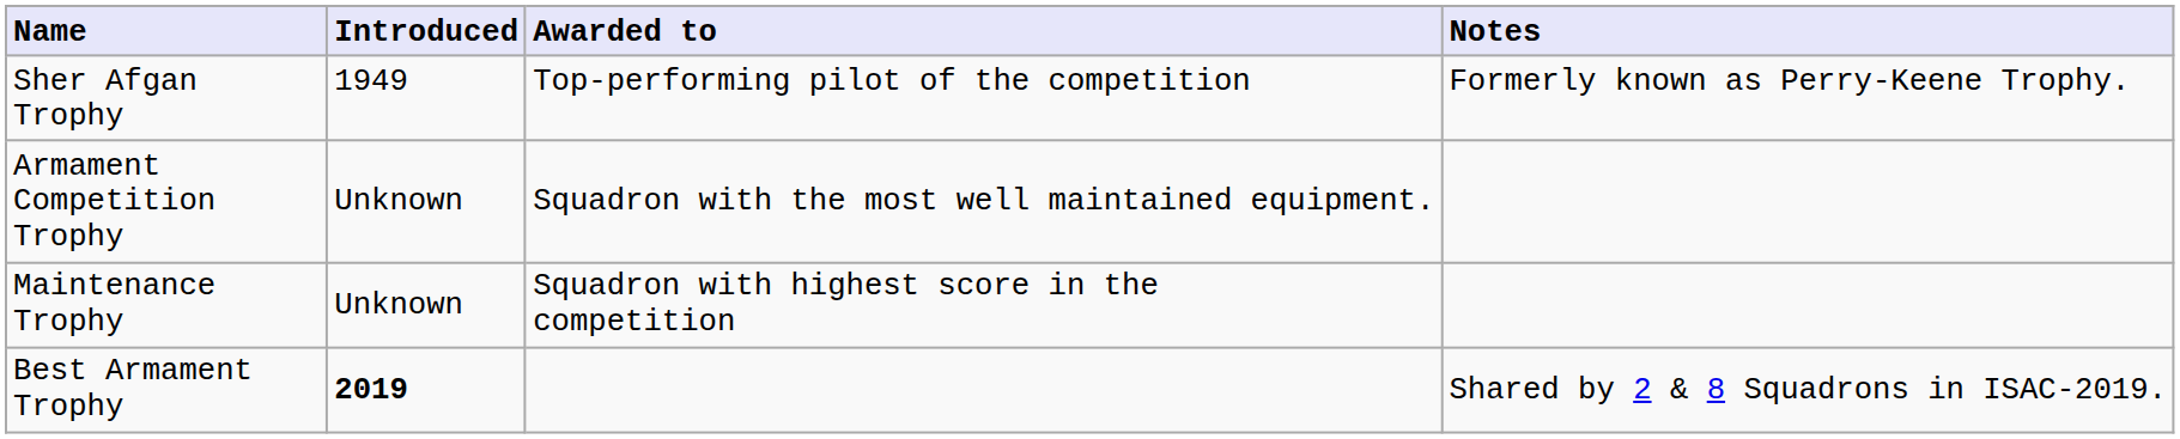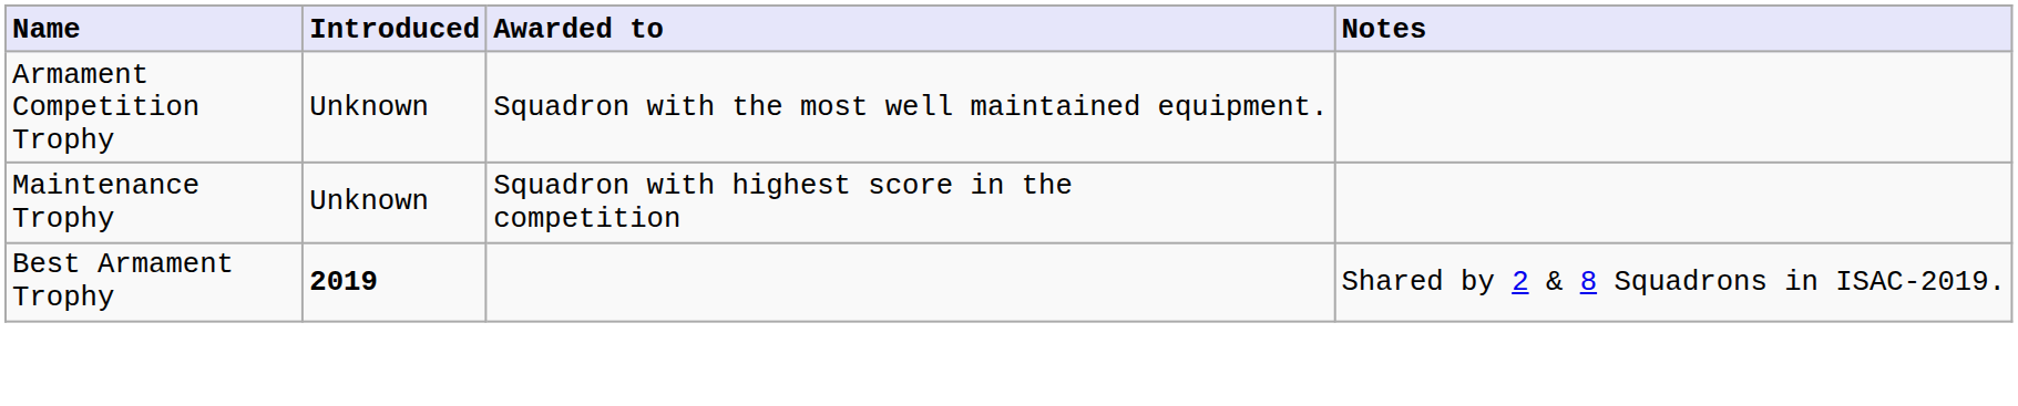 <table class="wikitable">
 <tr>
 <th style="text-align: left; background: lavender;" width="130">Name</th>
 <th style="text-align: left; background: lavender;" width=" ">Introduced</th>
 <th style="text-align: left; background: lavender;" width=" ">Awarded to</th>
 <th style="text-align: left; background: lavender;" width=" ">Notes</th>
-</tr>
-<tr valign="top">
-<td>Sher Afgan Trophy</td>
-<td>1949</td>
-<td>Top-performing pilot of the competition</td>
-<td>Formerly known as Perry-Keene Trophy.</td>
 </tr>
 <tr>
 <td>Armament Competition Trophy</td>
 <td>Unknown</td>
 <td>Squadron with the most well maintained equipment.</td>
 <td></td>
 </tr>
 <tr>
 <td>Maintenance Trophy</td>
 <td>Unknown</td>
 <td>Squadron with highest score in the<br>competition</td>
 <td></td>
 </tr>
 <tr>
 <td>Best Armament Trophy</td>
 <td><strong>2019</strong></td>
 <td></td>
 <td>Shared by <a href='#'>2</a> & <a href='#'>8</a> Squadrons in ISAC-2019. </td>
 </tr>
 </table>
